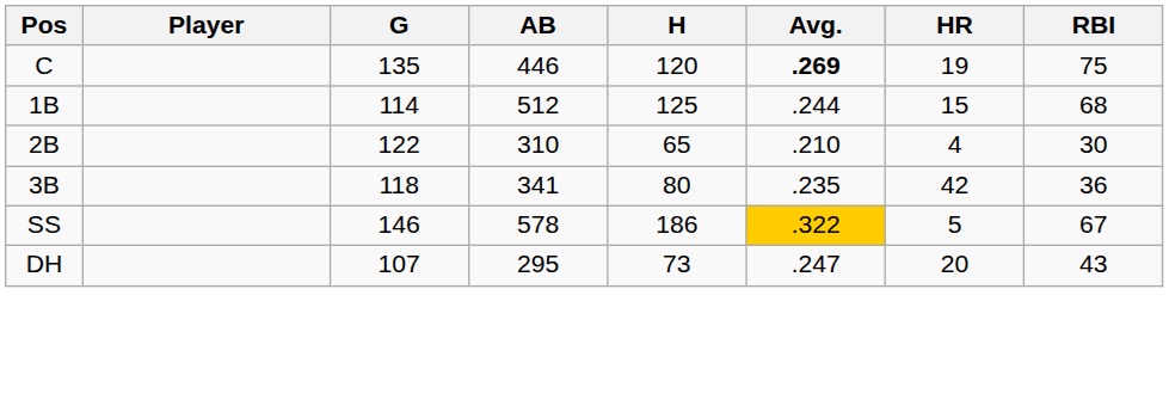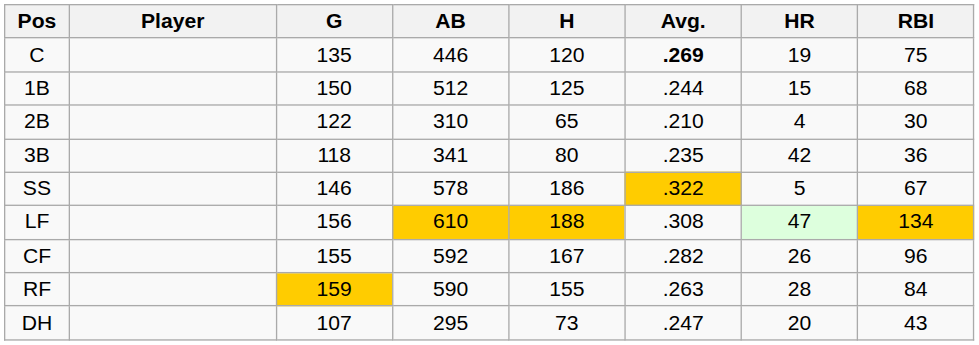 <table class="wikitable sortable">
 <tr>
 <th bgcolor="#DDDDFF" width="5%">Pos</th>
 <th bgcolor="#DDDDFF" width="16%">Player</th>
 <th bgcolor="#DDDDFF" width="9%">G</th>
 <th bgcolor="#DDDDFF" width="9%">AB</th>
 <th bgcolor="#DDDDFF" width="9%">H</th>
 <th bgcolor="#DDDDFF" width="9%">Avg.</th>
 <th bgcolor="#DDDDFF" width="9%">HR</th>
 <th bgcolor="#DDDDFF" width="9%">RBI</th>
 </tr>
 <tr align="center">
 <td>C</td>
 <td></td>
 <td>135</td>
 <td>446</td>
 <td>120</td>
 <td><strong>.269</strong></td>
 <td>19</td>
 <td>75</td>
 </tr>
 <tr align="center">
 <td>1B</td>
 <td></td>
-<td>114</td>
+<td>150</td>
 <td>512</td>
 <td>125</td>
 <td>.244</td>
 <td>15</td>
 <td>68</td>
 </tr>
 <tr align="center">
 <td>2B</td>
 <td></td>
 <td>122</td>
 <td>310</td>
 <td>65</td>
 <td>.210</td>
 <td>4</td>
 <td>30</td>
 </tr>
 <tr align="center">
 <td>3B</td>
 <td></td>
 <td>118</td>
 <td>341</td>
 <td>80</td>
 <td>.235</td>
 <td>42</td>
 <td>36</td>
 </tr>
 <tr align="center">
 <td>SS</td>
 <td></td>
 <td>146</td>
 <td>578</td>
 <td>186</td>
 <td bgcolor="FFCC00">.322</td>
 <td>5</td>
 <td>67</td>
 </tr>
 <tr align="center">
+<td>LF</td>
+<td></td>
+<td>156</td>
+<td bgcolor="FFCC00">610</td>
+<td bgcolor="FFCC00">188</td>
+<td>.308</td>
+<td bgcolor="DDFFDD">47</td>
+<td bgcolor="FFCC00">134</td>
+</tr>
+<tr align="center">
+<td>CF</td>
+<td></td>
+<td>155</td>
+<td>592</td>
+<td>167</td>
+<td>.282</td>
+<td>26</td>
+<td>96</td>
+</tr>
+<tr align="center">
+<td>RF</td>
+<td></td>
+<td bgcolor="FFCC00">159</td>
+<td>590</td>
+<td>155</td>
+<td>.263</td>
+<td>28</td>
+<td>84</td>
+</tr>
+<tr align="center">
 <td>DH</td>
 <td></td>
 <td>107</td>
 <td>295</td>
 <td>73</td>
 <td>.247</td>
 <td>20</td>
 <td>43</td>
 </tr>
 </table>
